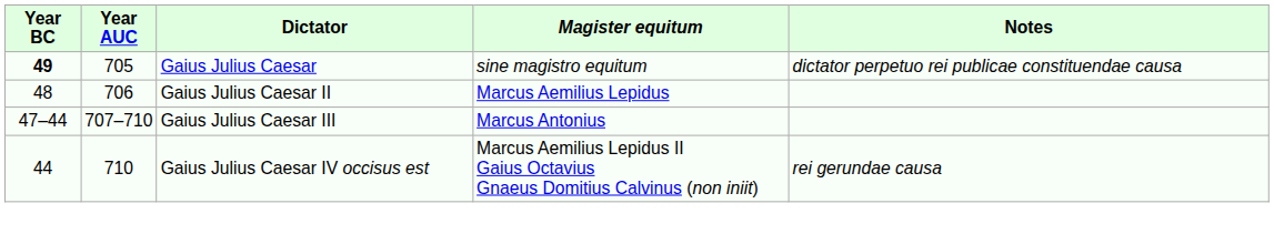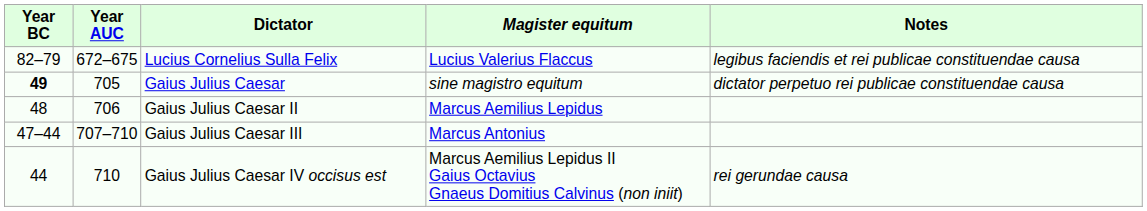 <table class="wikitable" style="background:#F8FFF8">
 <tr>
 <th width=6% style="background:#E0FFE0">Year<br>BC</th>
 <th width=6% style="background:#E0FFE0">Year<br><a href='#'>AUC</a></th>
 <th width=25% style="background:#E0FFE0">Dictator</th>
 <th width=25% style="background:#E0FFE0"><em>Magister equitum</em></th>
 <th width=38% style="background:#E0FFE0">Notes</th>
+</tr>
+<tr>
+<td style="text-align:center;">82–79</td>
+<td style="text-align:center;">672–675</td>
+<td><a href='#'>Lucius Cornelius Sulla Felix</a></td>
+<td><a href='#'>Lucius Valerius Flaccus</a></td>
+<td><em>legibus faciendis et rei publicae constituendae causa</em></td>
 </tr>
 <tr>
 <td style="text-align:center;"><strong>49</strong></td>
 <td style="text-align:center;">705</td>
 <td><a href='#'>Gaius Julius Caesar</a></td>
 <td><em>sine magistro equitum</em></td>
 <td><em>dictator perpetuo rei publicae constituendae causa</em></td>
 </tr>
 <tr>
 <td style="text-align:center;">48</td>
 <td style="text-align:center;">706</td>
 <td>Gaius Julius Caesar II</td>
 <td><a href='#'>Marcus Aemilius Lepidus</a></td>
 <td></td>
 </tr>
 <tr>
 <td style="text-align:center;">47–44</td>
 <td style="text-align:center;">707–710</td>
 <td>Gaius Julius Caesar III</td>
 <td><a href='#'>Marcus Antonius</a></td>
 <td></td>
 </tr>
 <tr>
 <td style="text-align:center;">44</td>
 <td style="text-align:center;">710</td>
 <td>Gaius Julius Caesar IV <em>occisus est</em></td>
 <td>Marcus Aemilius Lepidus II<br><a href='#'>Gaius Octavius</a><br><a href='#'>Gnaeus Domitius Calvinus</a> (<em>non iniit</em>)</td>
 <td><em>rei gerundae causa</em></td>
 </tr>
 </table>
